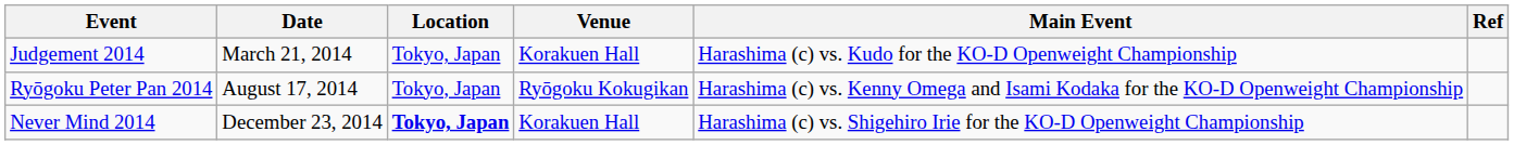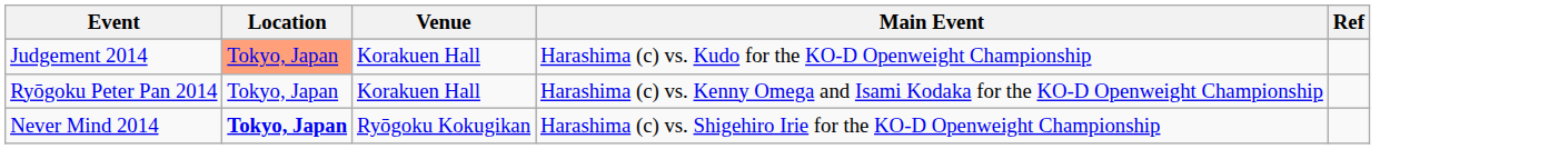 <table class="wikitable" style="font-size:85%;">
 <tr>
 <th>Event</th>
-<th>Date</th>
 <th>Location</th>
 <th>Venue</th>
 <th>Main Event</th>
 <th>Ref</th>
 </tr>
 <tr>
 <td><a href='#'>Judgement 2014</a></td>
-<td>March 21, 2014</td>
-<td><a href='#'>Tokyo, Japan</a></td>
+<td style="background: lightsalmon;"><a href='#'>Tokyo, Japan</a></td>
 <td><a href='#'>Korakuen Hall</a></td>
 <td><a href='#'>Harashima</a> (c) vs. <a href='#'>Kudo</a> for the <a href='#'>KO-D Openweight Championship</a></td>
 <td></td>
 </tr>
 <tr>
 <td><a href='#'>Ryōgoku Peter Pan 2014</a></td>
-<td>August 17, 2014</td>
 <td><a href='#'>Tokyo, Japan</a></td>
-<td><a href='#'>Ryōgoku Kokugikan</a></td>
+<td><a href='#'>Korakuen Hall</a></td>
 <td><a href='#'>Harashima</a> (c) vs. <a href='#'>Kenny Omega</a> and <a href='#'>Isami Kodaka</a> for the <a href='#'>KO-D Openweight Championship</a></td>
 <td></td>
 </tr>
 <tr>
 <td><a href='#'>Never Mind 2014</a></td>
-<td>December 23, 2014</td>
 <td><strong><a href='#'>Tokyo, Japan</a></strong></td>
-<td><a href='#'>Korakuen Hall</a></td>
+<td><a href='#'>Ryōgoku Kokugikan</a></td>
 <td><a href='#'>Harashima</a> (c) vs. <a href='#'>Shigehiro Irie</a> for the <a href='#'>KO-D Openweight Championship</a></td>
 <td></td>
 </tr>
 </table>
